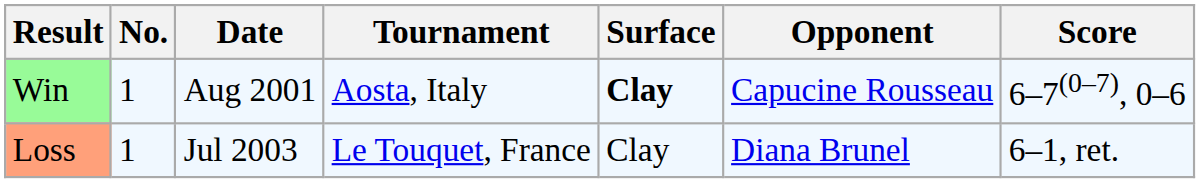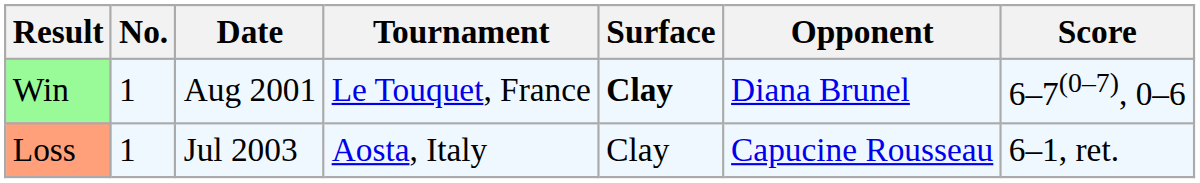 <table class="sortable wikitable" style=font-size:97%>
 <tr>
 <th>Result</th>
 <th>No.</th>
 <th>Date</th>
 <th>Tournament</th>
 <th>Surface</th>
 <th>Opponent</th>
 <th class="unsortable">Score</th>
 </tr>
 <tr style="background:#f0f8ff;">
 <td style="background:#98fb98;">Win</td>
 <td>1</td>
 <td>Aug 2001</td>
-<td><a href='#'>Aosta</a>, Italy</td>
+<td><a href='#'>Le Touquet</a>, France</td>
 <td><strong>Clay</strong></td>
-<td> <a href='#'>Capucine Rousseau</a></td>
+<td> <a href='#'>Diana Brunel</a></td>
 <td>6–7<sup>(0–7)</sup>, 0–6</td>
 </tr>
 <tr style="background:#f0f8ff;">
 <td style="background:#ffa07a;">Loss</td>
 <td>1</td>
 <td>Jul 2003</td>
-<td><a href='#'>Le Touquet</a>, France</td>
+<td><a href='#'>Aosta</a>, Italy</td>
 <td>Clay</td>
-<td> <a href='#'>Diana Brunel</a></td>
+<td> <a href='#'>Capucine Rousseau</a></td>
 <td>6–1, ret.</td>
 </tr>
 </table>
